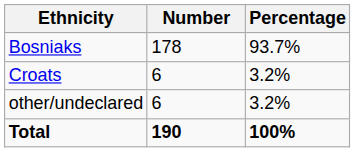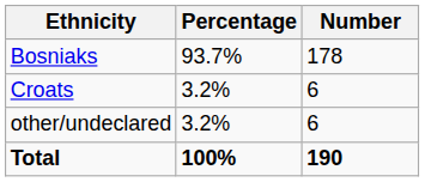 <table class="wikitable">
 <tr>
 <th width="100px">Ethnicity</th>
+<th width="80px">Percentage</th>
 <th width="80px">Number</th>
-<th width="80px">Percentage</th>
 </tr>
 <tr>
 <td><a href='#'>Bosniaks</a></td>
+<td>93.7%</td>
 <td>178</td>
-<td>93.7%</td>
 </tr>
 <tr>
 <td><a href='#'>Croats</a></td>
+<td>3.2%</td>
 <td>6</td>
-<td>3.2%</td>
 </tr>
 <tr>
 <td>other/undeclared</td>
+<td>3.2%</td>
 <td>6</td>
-<td>3.2%</td>
 </tr>
 <tr>
 <td><strong>Total</strong></td>
+<td><strong>100%</strong></td>
 <td><strong>190</strong></td>
-<td><strong>100%</strong></td>
 </tr>
 </table>
